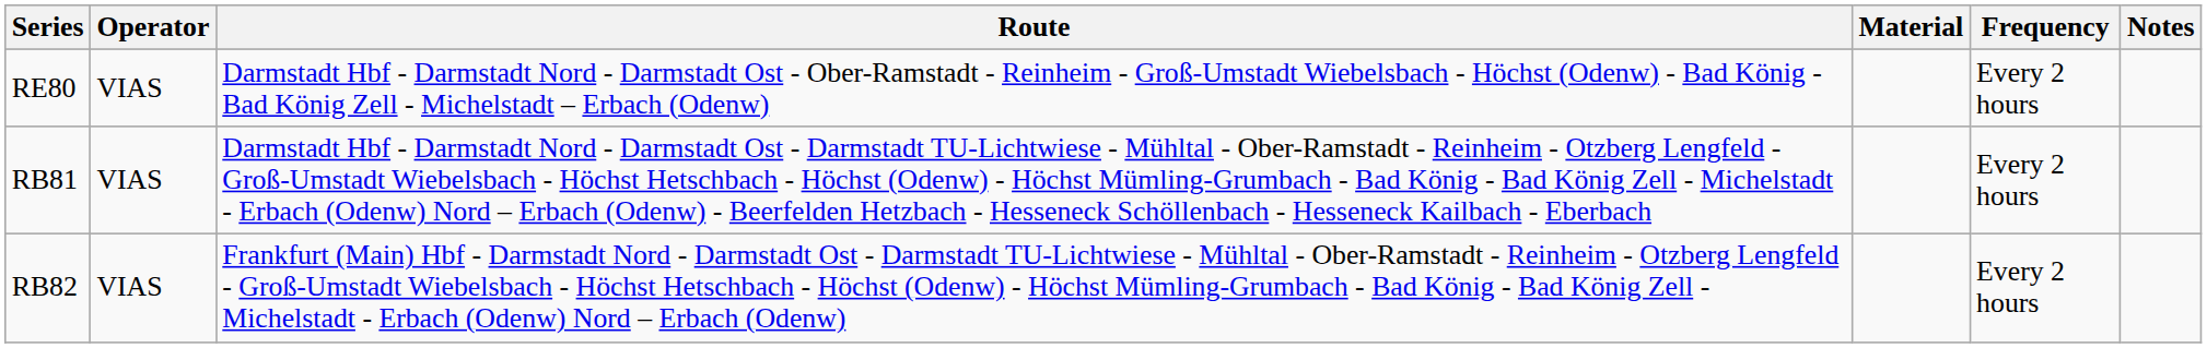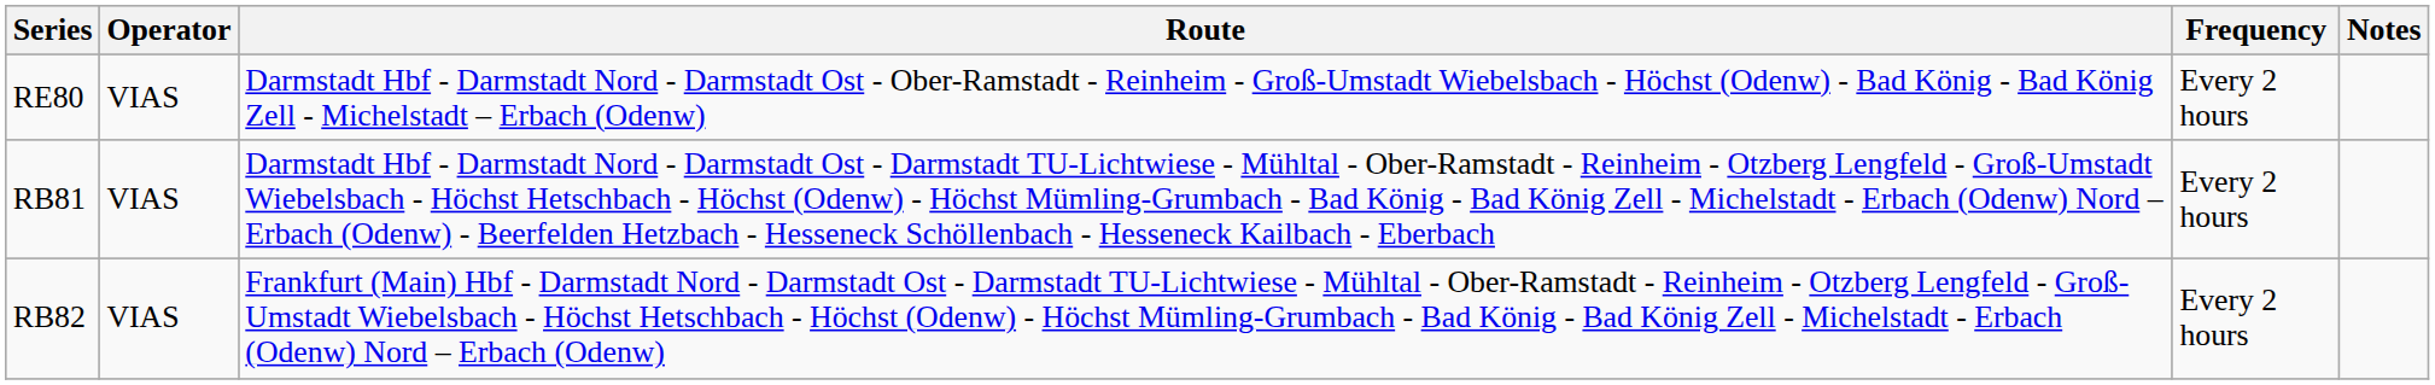 <table class="wikitable vatop">
 <tr>
 <th>Series</th>
 <th>Operator</th>
 <th>Route</th>
-<th>Material</th>
 <th>Frequency</th>
 <th>Notes</th>
 </tr>
 <tr>
 <td>RE80</td>
 <td>VIAS</td>
 <td><a href='#'>Darmstadt Hbf</a> - <a href='#'>Darmstadt Nord</a> - <a href='#'>Darmstadt Ost</a> - Ober-Ramstadt - <a href='#'>Reinheim</a> - <a href='#'>Groß-Umstadt Wiebelsbach</a> - <a href='#'>Höchst (Odenw)</a> - <a href='#'>Bad König</a> - <a href='#'>Bad König Zell</a> - <a href='#'>Michelstadt</a> – <a href='#'>Erbach (Odenw)</a></td>
-<td></td>
 <td>Every 2 hours</td>
 <td></td>
 </tr>
 <tr>
 <td>RB81</td>
 <td>VIAS</td>
 <td><a href='#'>Darmstadt Hbf</a> - <a href='#'>Darmstadt Nord</a> - <a href='#'>Darmstadt Ost</a> - <a href='#'>Darmstadt TU-Lichtwiese</a> - <a href='#'>Mühltal</a> - Ober-Ramstadt - <a href='#'>Reinheim</a> - <a href='#'>Otzberg Lengfeld</a> - <a href='#'>Groß-Umstadt Wiebelsbach</a> - <a href='#'>Höchst Hetschbach</a> - <a href='#'>Höchst (Odenw)</a> - <a href='#'>Höchst Mümling-Grumbach</a> - <a href='#'>Bad König</a> - <a href='#'>Bad König Zell</a> - <a href='#'>Michelstadt</a> - <a href='#'>Erbach (Odenw) Nord</a> – <a href='#'>Erbach (Odenw)</a> - <a href='#'>Beerfelden Hetzbach</a> - <a href='#'>Hesseneck Schöllenbach</a> - <a href='#'>Hesseneck Kailbach</a> - <a href='#'>Eberbach</a></td>
-<td></td>
 <td>Every 2 hours</td>
 <td></td>
 </tr>
 <tr>
 <td>RB82</td>
 <td>VIAS</td>
 <td><a href='#'>Frankfurt (Main) Hbf</a> - <a href='#'>Darmstadt Nord</a> - <a href='#'>Darmstadt Ost</a> - <a href='#'>Darmstadt TU-Lichtwiese</a> - <a href='#'>Mühltal</a> - Ober-Ramstadt - <a href='#'>Reinheim</a> - <a href='#'>Otzberg Lengfeld</a> - <a href='#'>Groß-Umstadt Wiebelsbach</a> - <a href='#'>Höchst Hetschbach</a> - <a href='#'>Höchst (Odenw)</a> - <a href='#'>Höchst Mümling-Grumbach</a> - <a href='#'>Bad König</a> - <a href='#'>Bad König Zell</a> - <a href='#'>Michelstadt</a> - <a href='#'>Erbach (Odenw) Nord</a> – <a href='#'>Erbach (Odenw)</a></td>
-<td></td>
 <td>Every 2 hours</td>
 <td></td>
 </tr>
 </table>
